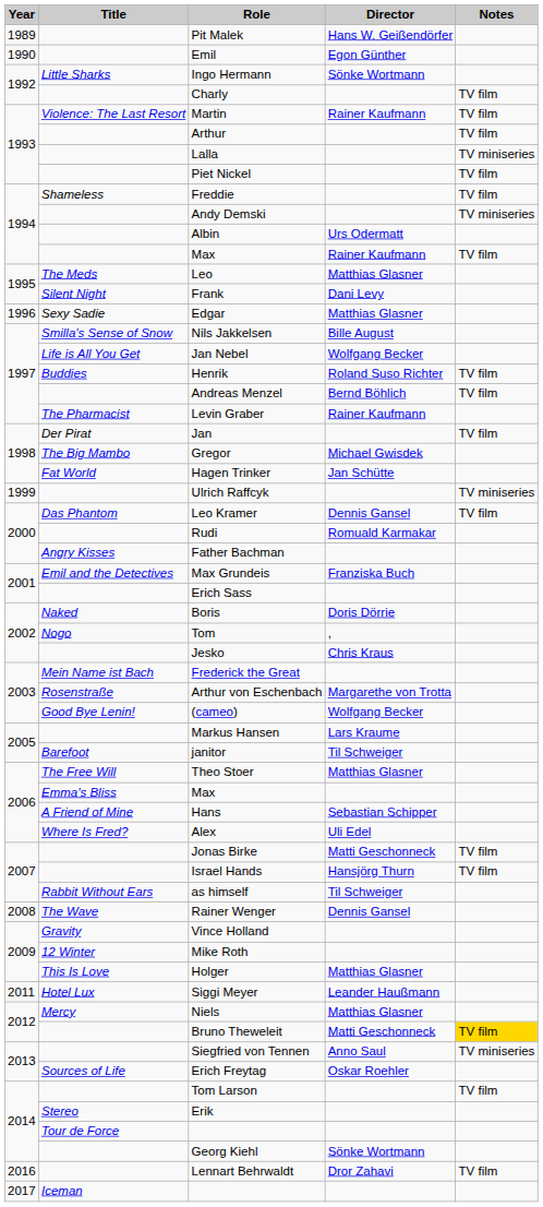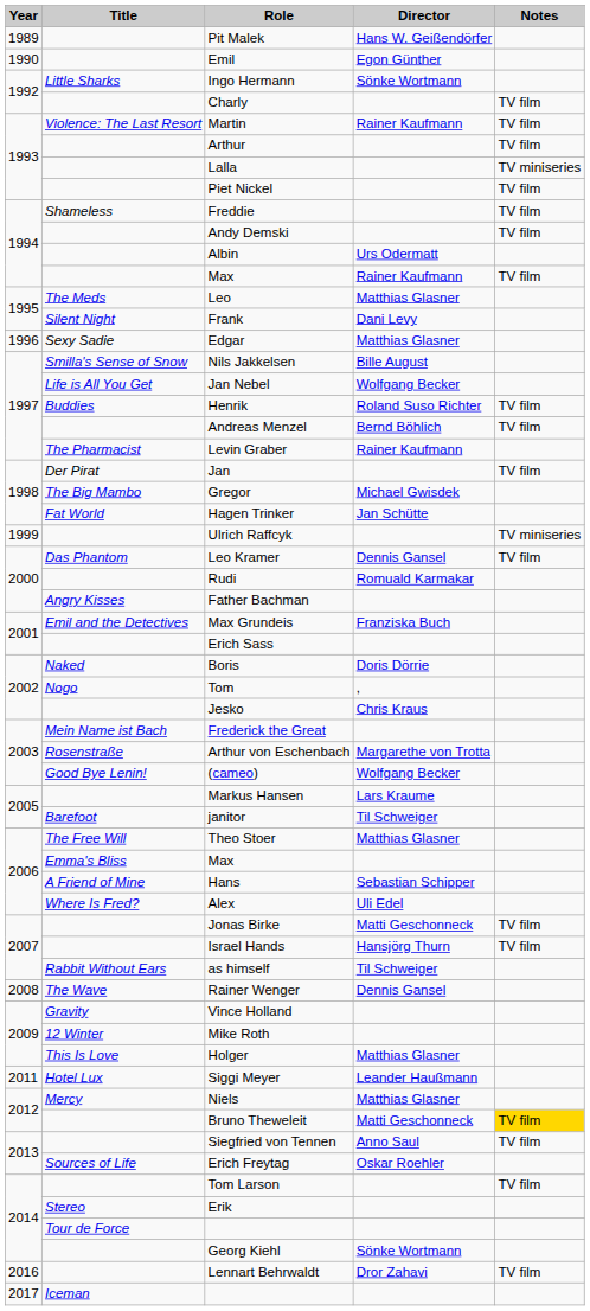 <table class="wikitable">
 <tr>
 <th style="background: #CCCCCC;">Year</th>
 <th style="background: #CCCCCC;">Title</th>
 <th style="background: #CCCCCC;">Role</th>
 <th style="background: #CCCCCC;">Director</th>
 <th style="background: #CCCCCC;">Notes</th>
 </tr>
 <tr>
 <td>1989</td>
 <td><em></em></td>
 <td>Pit Malek</td>
 <td><a href='#'>Hans W. Geißendörfer</a></td>
 <td></td>
 </tr>
 <tr>
 <td>1990</td>
 <td><em></em></td>
 <td>Emil</td>
 <td><a href='#'>Egon Günther</a></td>
 <td></td>
 </tr>
 <tr>
 <td rowspan=2>1992</td>
 <td><em><a href='#'>Little Sharks</a></em></td>
 <td>Ingo Hermann</td>
 <td><a href='#'>Sönke Wortmann</a></td>
 <td></td>
 </tr>
 <tr>
 <td><em></em></td>
 <td>Charly</td>
 <td></td>
 <td>TV film</td>
 </tr>
 <tr>
 <td rowspan=4>1993</td>
 <td><em><a href='#'>Violence: The Last Resort</a></em></td>
 <td>Martin</td>
 <td><a href='#'>Rainer Kaufmann</a></td>
 <td>TV film</td>
 </tr>
 <tr>
 <td><em></em></td>
 <td>Arthur</td>
 <td></td>
 <td>TV film</td>
 </tr>
 <tr>
 <td><em></em></td>
 <td>Lalla</td>
 <td></td>
 <td>TV miniseries</td>
 </tr>
 <tr>
 <td><em></em></td>
 <td>Piet Nickel</td>
 <td></td>
 <td>TV film</td>
 </tr>
 <tr>
 <td rowspan=4>1994</td>
 <td><em>Shameless</em></td>
 <td>Freddie</td>
 <td></td>
 <td>TV film</td>
 </tr>
 <tr>
 <td><em></em></td>
 <td>Andy Demski</td>
 <td></td>
-<td>TV miniseries</td>
+<td>TV film</td>
 </tr>
 <tr>
 <td><em></em></td>
 <td>Albin</td>
 <td><a href='#'>Urs Odermatt</a></td>
 <td></td>
 </tr>
 <tr>
 <td><em></em></td>
 <td>Max</td>
 <td><a href='#'>Rainer Kaufmann</a></td>
 <td>TV film</td>
 </tr>
 <tr>
 <td rowspan=2>1995</td>
 <td><em><a href='#'>The Meds</a></em></td>
 <td>Leo</td>
 <td><a href='#'>Matthias Glasner</a></td>
 <td></td>
 </tr>
 <tr>
 <td><em><a href='#'>Silent Night</a></em></td>
 <td>Frank</td>
 <td><a href='#'>Dani Levy</a></td>
 <td></td>
 </tr>
 <tr>
 <td>1996</td>
 <td><em>Sexy Sadie</em></td>
 <td>Edgar</td>
 <td><a href='#'>Matthias Glasner</a></td>
 <td></td>
 </tr>
 <tr>
 <td rowspan=5>1997</td>
 <td><em><a href='#'>Smilla's Sense of Snow</a></em></td>
 <td>Nils Jakkelsen</td>
 <td><a href='#'>Bille August</a></td>
 <td></td>
 </tr>
 <tr>
 <td><em><a href='#'>Life is All You Get</a></em></td>
 <td>Jan Nebel</td>
 <td><a href='#'>Wolfgang Becker</a></td>
 <td></td>
 </tr>
 <tr>
 <td><em><a href='#'>Buddies</a></em></td>
 <td>Henrik</td>
 <td><a href='#'>Roland Suso Richter</a></td>
 <td>TV film</td>
 </tr>
 <tr>
 <td><em></em></td>
 <td>Andreas Menzel</td>
 <td><a href='#'>Bernd Böhlich</a></td>
 <td>TV film</td>
 </tr>
 <tr>
 <td><em><a href='#'>The Pharmacist</a></em></td>
 <td>Levin Graber</td>
 <td><a href='#'>Rainer Kaufmann</a></td>
 <td></td>
 </tr>
 <tr>
 <td rowspan=3>1998</td>
 <td><em>Der Pirat</em></td>
 <td>Jan</td>
 <td></td>
 <td>TV film</td>
 </tr>
 <tr>
 <td><em><a href='#'>The Big Mambo</a></em></td>
 <td>Gregor</td>
 <td><a href='#'>Michael Gwisdek</a></td>
 <td></td>
 </tr>
 <tr>
 <td><em><a href='#'>Fat World</a></em></td>
 <td>Hagen Trinker</td>
 <td><a href='#'>Jan Schütte</a></td>
 <td></td>
 </tr>
 <tr>
 <td>1999</td>
 <td><em></em></td>
 <td>Ulrich Raffcyk</td>
 <td></td>
 <td>TV miniseries</td>
 </tr>
 <tr>
 <td rowspan=3>2000</td>
 <td><em><a href='#'>Das Phantom</a></em></td>
 <td>Leo Kramer</td>
 <td><a href='#'>Dennis Gansel</a></td>
 <td>TV film</td>
 </tr>
 <tr>
 <td><em></em></td>
 <td>Rudi</td>
 <td><a href='#'>Romuald Karmakar</a></td>
 <td></td>
 </tr>
 <tr>
 <td><em><a href='#'>Angry Kisses</a></em></td>
 <td>Father Bachman</td>
 <td></td>
 <td></td>
 </tr>
 <tr>
 <td rowspan=2>2001</td>
 <td><em><a href='#'>Emil and the Detectives</a></em></td>
 <td>Max Grundeis</td>
 <td><a href='#'>Franziska Buch</a></td>
 <td></td>
 </tr>
 <tr>
 <td><em></em></td>
 <td>Erich Sass</td>
 <td></td>
 <td></td>
 </tr>
 <tr>
 <td rowspan=3>2002</td>
 <td><em><a href='#'>Naked</a></em></td>
 <td>Boris</td>
 <td><a href='#'>Doris Dörrie</a></td>
 <td></td>
 </tr>
 <tr>
 <td><em><a href='#'>Nogo</a></em></td>
 <td>Tom</td>
 <td>, </td>
 <td></td>
 </tr>
 <tr>
 <td><em></em></td>
 <td>Jesko</td>
 <td><a href='#'>Chris Kraus</a></td>
 <td></td>
 </tr>
 <tr>
 <td rowspan=3>2003</td>
 <td><em><a href='#'>Mein Name ist Bach</a></em></td>
 <td><a href='#'>Frederick the Great</a></td>
 <td></td>
 <td></td>
 </tr>
 <tr>
 <td><em><a href='#'>Rosenstraße</a></em></td>
 <td>Arthur von Eschenbach</td>
 <td><a href='#'>Margarethe von Trotta</a></td>
 <td></td>
 </tr>
 <tr>
 <td><em><a href='#'>Good Bye Lenin!</a></em></td>
 <td>(<a href='#'>cameo</a>)</td>
 <td><a href='#'>Wolfgang Becker</a></td>
 <td></td>
 </tr>
 <tr>
 <td rowspan=2>2005</td>
 <td><em></em></td>
 <td>Markus Hansen</td>
 <td><a href='#'>Lars Kraume</a></td>
 <td></td>
 </tr>
 <tr>
 <td><em><a href='#'>Barefoot</a></em></td>
 <td>janitor</td>
 <td><a href='#'>Til Schweiger</a></td>
 <td></td>
 </tr>
 <tr>
 <td rowspan=4>2006</td>
 <td><em><a href='#'>The Free Will</a></em></td>
 <td>Theo Stoer</td>
 <td><a href='#'>Matthias Glasner</a></td>
 <td></td>
 </tr>
 <tr>
 <td><em><a href='#'>Emma's Bliss</a></em></td>
 <td>Max</td>
 <td></td>
 <td></td>
 </tr>
 <tr>
 <td><em><a href='#'>A Friend of Mine</a></em></td>
 <td>Hans</td>
 <td><a href='#'>Sebastian Schipper</a></td>
 <td></td>
 </tr>
 <tr>
 <td><em><a href='#'>Where Is Fred?</a></em></td>
 <td>Alex</td>
 <td><a href='#'>Uli Edel</a></td>
 <td></td>
 </tr>
 <tr>
 <td rowspan=3>2007</td>
 <td><em></em></td>
 <td>Jonas Birke</td>
 <td><a href='#'>Matti Geschonneck</a></td>
 <td>TV film</td>
 </tr>
 <tr>
 <td><em></em></td>
 <td>Israel Hands</td>
 <td><a href='#'>Hansjörg Thurn</a></td>
 <td>TV film</td>
 </tr>
 <tr>
 <td><em><a href='#'>Rabbit Without Ears</a></em></td>
 <td>as himself</td>
 <td><a href='#'>Til Schweiger</a></td>
 <td></td>
 </tr>
 <tr>
 <td>2008</td>
 <td><em><a href='#'>The Wave</a></em></td>
 <td>Rainer Wenger</td>
 <td><a href='#'>Dennis Gansel</a></td>
 <td></td>
 </tr>
 <tr>
 <td rowspan=3>2009</td>
 <td><em><a href='#'>Gravity</a></em></td>
 <td>Vince Holland</td>
 <td></td>
 <td></td>
 </tr>
 <tr>
 <td><em><a href='#'>12 Winter</a></em></td>
 <td>Mike Roth</td>
 <td></td>
 <td></td>
 </tr>
 <tr>
 <td><em><a href='#'>This Is Love</a></em></td>
 <td>Holger</td>
 <td><a href='#'>Matthias Glasner</a></td>
 <td></td>
 </tr>
 <tr>
 <td>2011</td>
 <td><em><a href='#'>Hotel Lux</a></em></td>
 <td>Siggi Meyer</td>
 <td><a href='#'>Leander Haußmann</a></td>
 <td></td>
 </tr>
 <tr>
 <td rowspan=2>2012</td>
 <td><em><a href='#'>Mercy</a></em></td>
 <td>Niels</td>
 <td><a href='#'>Matthias Glasner</a></td>
 <td></td>
 </tr>
 <tr>
 <td><em></em></td>
 <td>Bruno Theweleit</td>
 <td><a href='#'>Matti Geschonneck</a></td>
 <td style="background: gold;">TV film</td>
 </tr>
 <tr>
 <td rowspan=2>2013</td>
 <td><em></em></td>
 <td>Siegfried von Tennen</td>
 <td><a href='#'>Anno Saul</a></td>
-<td>TV miniseries</td>
+<td>TV film</td>
 </tr>
 <tr>
 <td><em><a href='#'>Sources of Life</a></em></td>
 <td>Erich Freytag</td>
 <td><a href='#'>Oskar Roehler</a></td>
 <td></td>
 </tr>
 <tr>
 <td rowspan=4>2014</td>
 <td><em></em></td>
 <td>Tom Larson</td>
 <td></td>
 <td>TV film</td>
 </tr>
 <tr>
 <td><em><a href='#'>Stereo</a></em></td>
 <td>Erik</td>
 <td></td>
 <td></td>
 </tr>
 <tr>
 <td><em><a href='#'>Tour de Force</a></em></td>
 <td></td>
 <td></td>
 <td></td>
 </tr>
 <tr>
 <td><em></em></td>
 <td>Georg Kiehl</td>
 <td><a href='#'>Sönke Wortmann</a></td>
 <td></td>
 </tr>
 <tr>
 <td>2016</td>
 <td><em></em></td>
 <td>Lennart Behrwaldt</td>
 <td><a href='#'>Dror Zahavi</a></td>
 <td>TV film</td>
 </tr>
 <tr>
 <td>2017</td>
 <td><em><a href='#'>Iceman</a></em></td>
 <td></td>
 <td></td>
 <td></td>
 </tr>
 </table>
